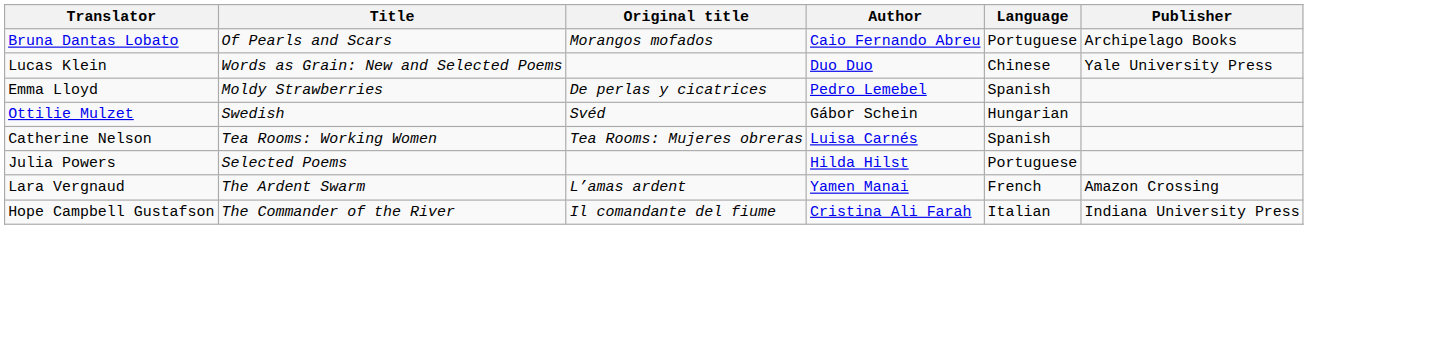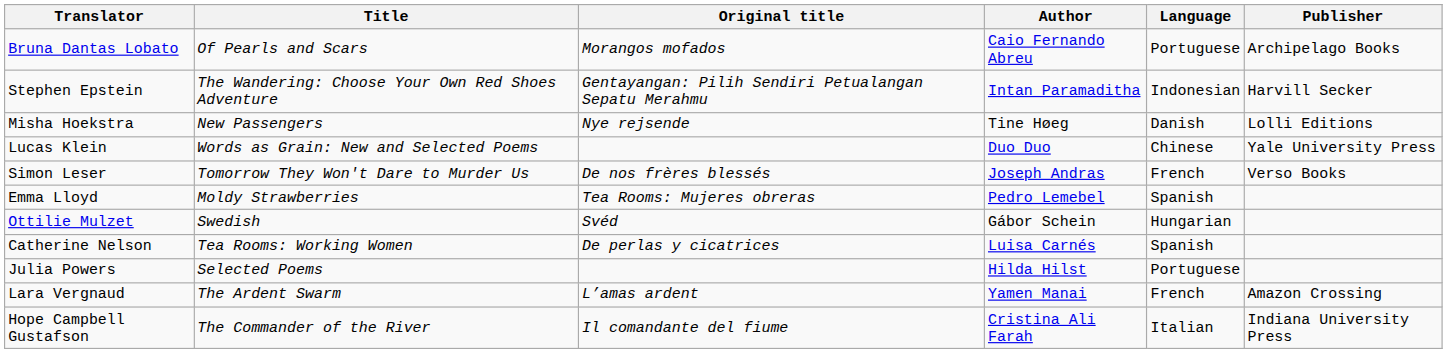 <table class="wikitable sortable">
 <tr>
 <th>Translator</th>
 <th>Title</th>
 <th>Original title</th>
 <th>Author</th>
 <th>Language</th>
 <th>Publisher</th>
 </tr>
 <tr>
 <td><a href='#'>Bruna Dantas Lobato</a></td>
 <td><em>Of Pearls and Scars</em></td>
 <td><em>Morangos mofados</em></td>
 <td> <a href='#'>Caio Fernando Abreu</a></td>
 <td>Portuguese</td>
 <td>Archipelago Books</td>
 </tr>
 <tr>
+<td>Stephen Epstein</td>
+<td><em>The Wandering: Choose Your Own Red Shoes Adventure</em></td>
+<td><em>Gentayangan: Pilih Sendiri Petualangan Sepatu Merahmu</em></td>
+<td> <a href='#'>Intan Paramaditha</a></td>
+<td>Indonesian</td>
+<td>Harvill Secker</td>
+</tr>
+<tr>
+<td>Misha Hoekstra</td>
+<td><em>New Passengers</em></td>
+<td><em>Nye rejsende</em></td>
+<td> Tine Høeg</td>
+<td>Danish</td>
+<td>Lolli Editions</td>
+</tr>
+<tr>
 <td>Lucas Klein</td>
 <td><em>Words as Grain: New and Selected Poems</em></td>
 <td></td>
 <td> <a href='#'>Duo Duo</a></td>
 <td>Chinese</td>
 <td>Yale University Press</td>
 </tr>
 <tr>
+<td>Simon Leser</td>
+<td><em>Tomorrow They Won't Dare to Murder Us</em></td>
+<td><em>De nos frères blessés</em></td>
+<td> <a href='#'>Joseph Andras</a></td>
+<td>French</td>
+<td>Verso Books</td>
+</tr>
+<tr>
 <td>Emma Lloyd</td>
 <td><em>Moldy Strawberries</em></td>
-<td><em>De perlas y cicatrices</em></td>
+<td><em>Tea Rooms: Mujeres obreras</em></td>
 <td> <a href='#'>Pedro Lemebel</a></td>
 <td>Spanish</td>
 <td></td>
 </tr>
 <tr>
 <td><a href='#'>Ottilie Mulzet</a></td>
 <td><em>Swedish</em></td>
 <td><em>Svéd</em></td>
 <td> Gábor Schein</td>
 <td>Hungarian</td>
 <td></td>
 </tr>
 <tr>
 <td>Catherine Nelson</td>
 <td><em>Tea Rooms: Working Women</em></td>
-<td><em>Tea Rooms: Mujeres obreras</em></td>
+<td><em>De perlas y cicatrices</em></td>
 <td> <a href='#'>Luisa Carnés</a></td>
 <td>Spanish</td>
 <td></td>
 </tr>
 <tr>
 <td>Julia Powers</td>
 <td><em>Selected Poems</em></td>
 <td></td>
 <td> <a href='#'>Hilda Hilst</a></td>
 <td>Portuguese</td>
 <td></td>
 </tr>
 <tr>
 <td>Lara Vergnaud</td>
 <td><em>The Ardent Swarm</em></td>
 <td><em>L’amas ardent</em></td>
 <td> <a href='#'>Yamen Manai</a></td>
 <td>French</td>
 <td>Amazon Crossing</td>
 </tr>
 <tr>
 <td>Hope Campbell Gustafson</td>
 <td><em>The Commander of the River</em></td>
 <td><em>Il comandante del fiume</em></td>
 <td> <a href='#'>Cristina Ali Farah</a></td>
 <td>Italian</td>
 <td>Indiana University Press</td>
 </tr>
 </table>
